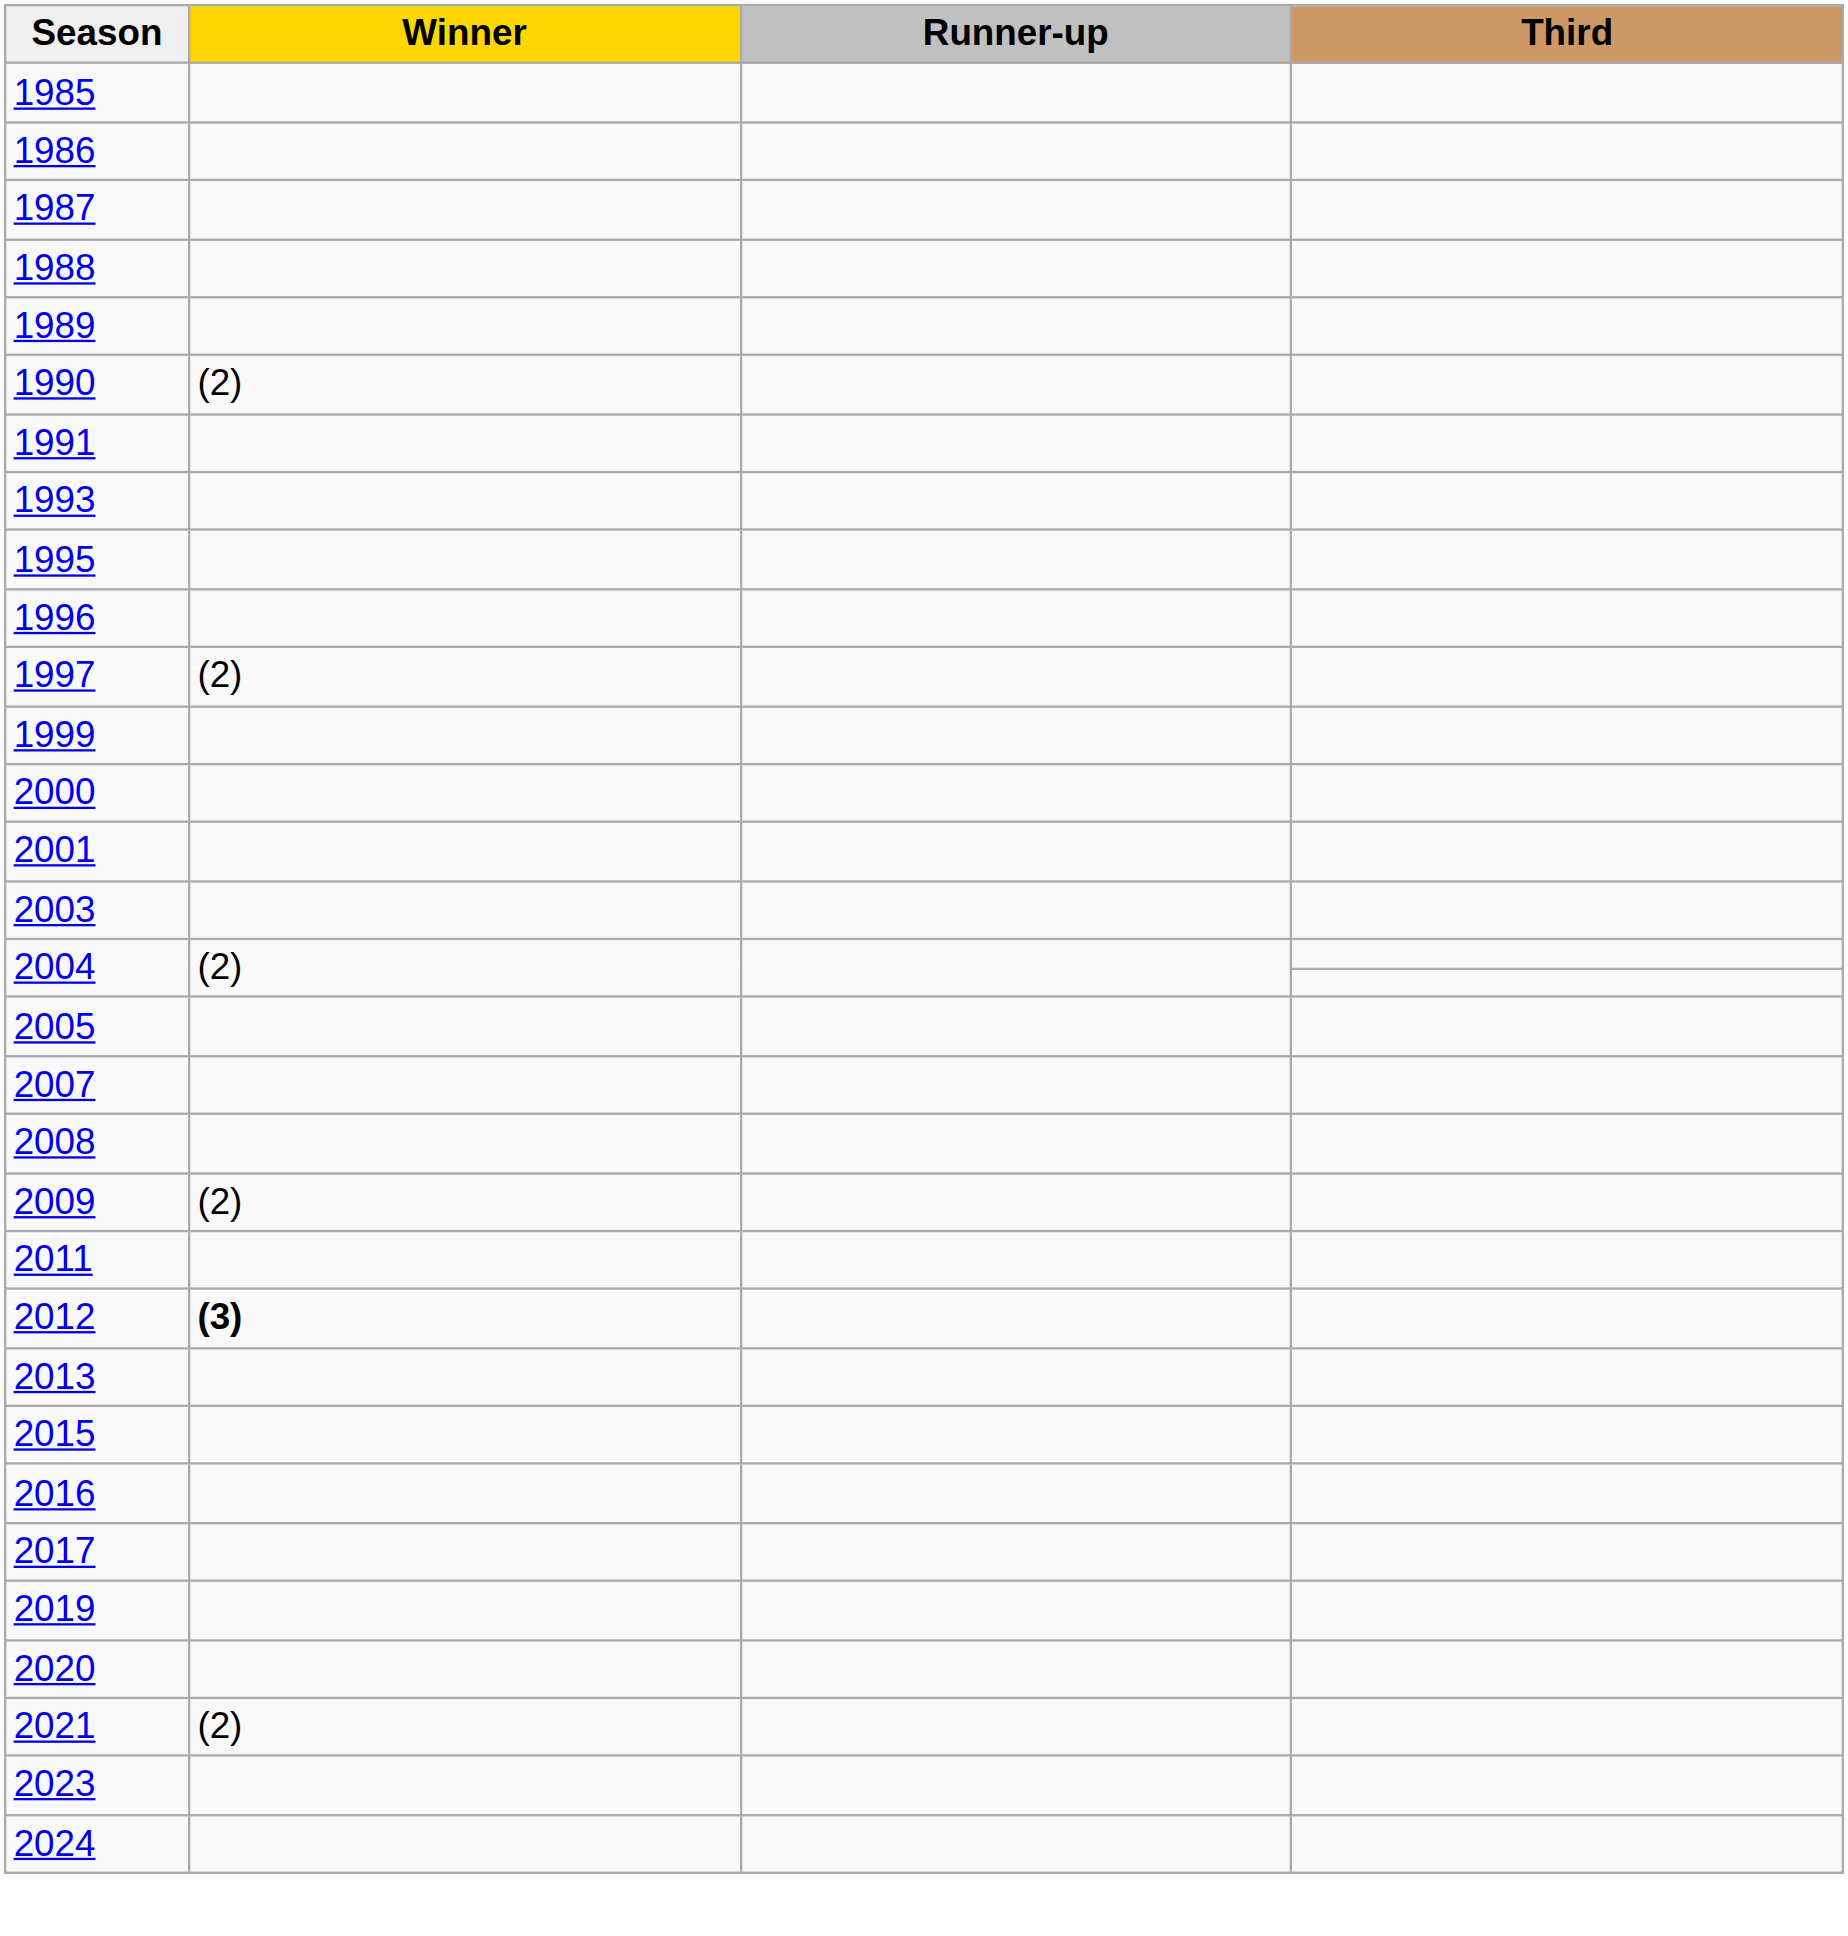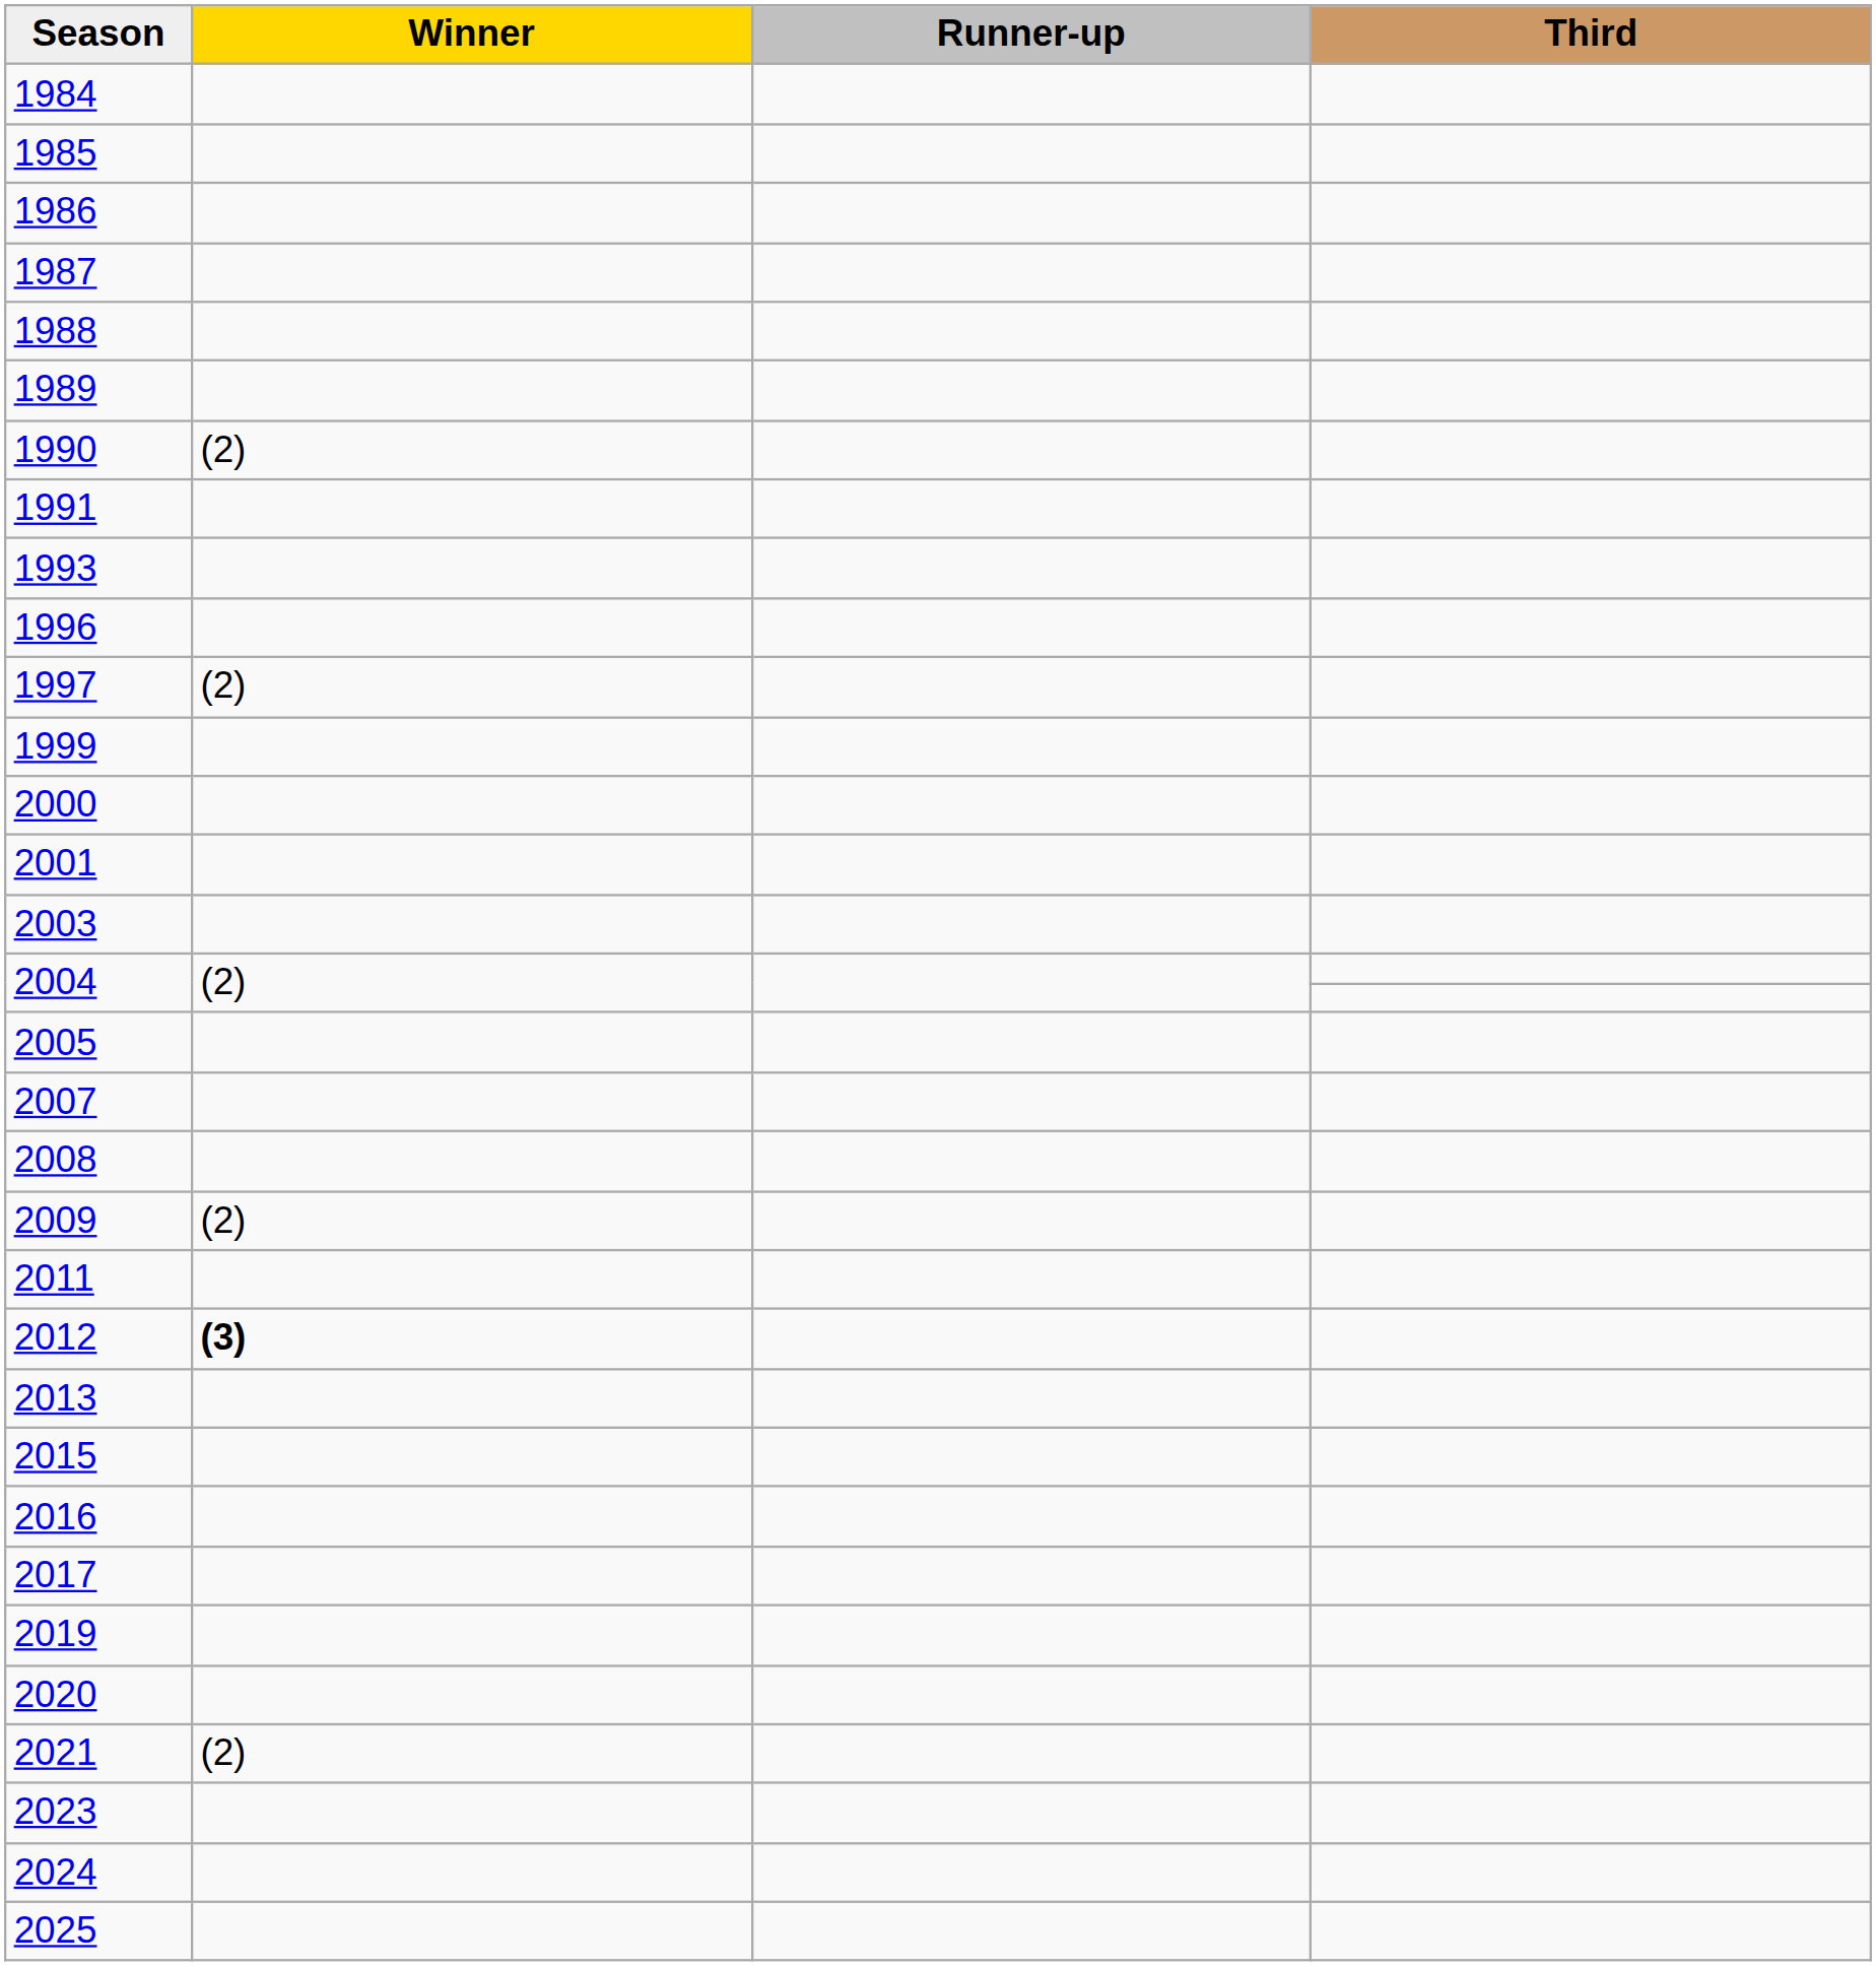 <table class="wikitable sortable" style="width:800px;">
 <tr>
 <th style="width:10%; background:#efefef;">Season</th>
 <th style="width:30%; background:gold">Winner</th>
 <th style="width:30%; background:silver">Runner-up</th>
 <th style="width:30%; background:#CC9966">Third</th>
+</tr>
+<tr>
+<td><a href='#'>1984</a></td>
+<td></td>
+<td></td>
+<td></td>
 </tr>
 <tr>
 <td><a href='#'>1985</a></td>
 <td></td>
 <td></td>
 <td></td>
 </tr>
 <tr>
 <td><a href='#'>1986</a></td>
 <td></td>
 <td></td>
 <td></td>
 </tr>
 <tr>
 <td><a href='#'>1987</a></td>
 <td></td>
 <td></td>
 <td></td>
 </tr>
 <tr>
 <td><a href='#'>1988</a></td>
 <td></td>
 <td></td>
 <td></td>
 </tr>
 <tr>
 <td><a href='#'>1989</a></td>
 <td></td>
 <td></td>
 <td></td>
 </tr>
 <tr>
 <td><a href='#'>1990</a></td>
 <td> (2)</td>
 <td></td>
 <td></td>
 </tr>
 <tr>
 <td><a href='#'>1991</a></td>
 <td></td>
 <td></td>
 <td></td>
 </tr>
 <tr>
 <td><a href='#'>1993</a></td>
-<td></td>
-<td></td>
-<td></td>
-</tr>
-<tr>
-<td><a href='#'>1995</a></td>
 <td></td>
 <td></td>
 <td></td>
 </tr>
 <tr>
 <td><a href='#'>1996</a></td>
 <td></td>
 <td></td>
 <td></td>
 </tr>
 <tr>
 <td><a href='#'>1997</a></td>
 <td> (2)</td>
 <td></td>
 <td></td>
 </tr>
 <tr>
 <td><a href='#'>1999</a></td>
 <td></td>
 <td></td>
 <td></td>
 </tr>
 <tr>
 <td><a href='#'>2000</a></td>
 <td></td>
 <td></td>
 <td></td>
 </tr>
 <tr>
 <td><a href='#'>2001</a></td>
 <td></td>
 <td></td>
 <td></td>
 </tr>
 <tr>
 <td><a href='#'>2003</a></td>
 <td></td>
 <td></td>
 <td></td>
 </tr>
 <tr>
 <td rowspan=2><a href='#'>2004</a></td>
 <td rowspan=2> (2)</td>
 <td rowspan=2></td>
 <td></td>
 </tr>
 <tr>
 <td></td>
 </tr>
 <tr>
 <td><a href='#'>2005</a></td>
 <td></td>
 <td></td>
 <td></td>
 </tr>
 <tr>
 <td><a href='#'>2007</a></td>
 <td></td>
 <td></td>
 <td></td>
 </tr>
 <tr>
 <td><a href='#'>2008</a></td>
 <td></td>
 <td></td>
 <td></td>
 </tr>
 <tr>
 <td><a href='#'>2009</a></td>
 <td> (2)</td>
 <td></td>
 <td></td>
 </tr>
 <tr>
 <td><a href='#'>2011</a></td>
 <td></td>
 <td></td>
 <td></td>
 </tr>
 <tr>
 <td><a href='#'>2012</a></td>
 <td> <strong>(3)</strong></td>
 <td></td>
 <td></td>
 </tr>
 <tr>
 <td><a href='#'>2013</a></td>
 <td></td>
 <td></td>
 <td></td>
 </tr>
 <tr>
 <td><a href='#'>2015</a></td>
 <td></td>
 <td></td>
 <td></td>
 </tr>
 <tr>
 <td><a href='#'>2016</a></td>
 <td></td>
 <td></td>
 <td></td>
 </tr>
 <tr>
 <td><a href='#'>2017</a></td>
 <td></td>
 <td></td>
 <td></td>
 </tr>
 <tr>
 <td><a href='#'>2019</a></td>
 <td></td>
 <td></td>
 <td></td>
 </tr>
 <tr>
 <td><a href='#'>2020</a></td>
 <td></td>
 <td></td>
 <td></td>
 </tr>
 <tr>
 <td><a href='#'>2021</a></td>
 <td> (2)</td>
 <td></td>
 <td></td>
 </tr>
 <tr>
 <td><a href='#'>2023</a></td>
 <td></td>
 <td></td>
 <td></td>
 </tr>
 <tr>
 <td><a href='#'>2024</a></td>
 <td></td>
 <td></td>
 <td></td>
 </tr>
+<tr>
+<td><a href='#'>2025</a></td>
+<td></td>
+<td></td>
+<td></td>
+</tr>
 </table>
